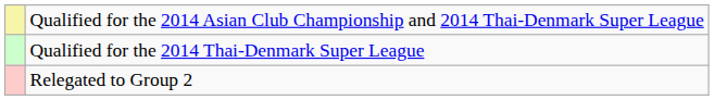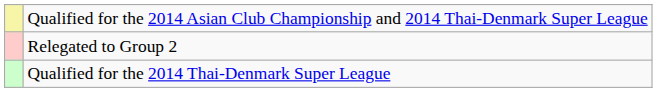 <table class="wikitable" style="text-align: left;">
 <tr>
 <td width=10px bgcolor=#F7f6a8></td>
 <td>Qualified for the <a href='#'>2014 Asian Club Championship</a> and <a href='#'>2014 Thai-Denmark Super League</a></td>
 </tr>
 <tr>
+<td width=10px bgcolor=#ffcccc></td>
+<td>Relegated to Group 2</td>
+</tr>
+<tr>
 <td width=10px bgcolor=#CCFFCC></td>
 <td>Qualified for the <a href='#'>2014 Thai-Denmark Super League</a></td>
 </tr>
-<tr>
-<td width=10px bgcolor=#ffcccc></td>
-<td>Relegated to Group 2</td>
-</tr>
 </table>
